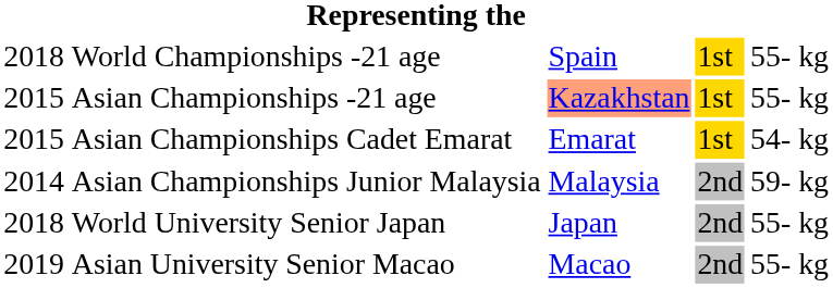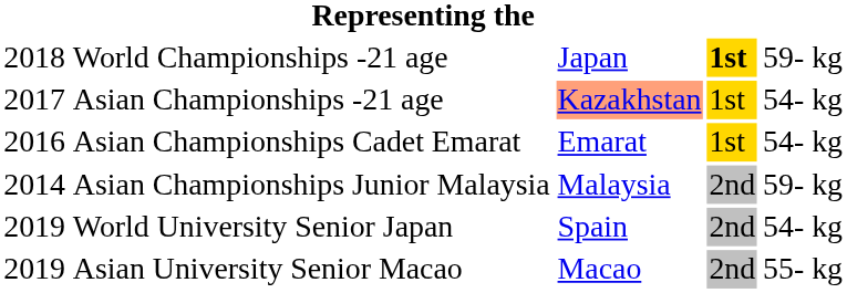 <table>
 <tr>
 <th colspan="6">Representing the </th>
 </tr>
 <tr>
 <td>2018</td>
 <td>World Championships -21 age</td>
-<td><a href='#'>Spain</a></td>
-<td bgcolor=gold>1st</td>
-<td>55- kg</td>
+<td><a href='#'>Japan</a></td>
+<td bgcolor=gold><strong>1st</strong></td>
+<td>59- kg</td>
 </tr>
 <tr>
-<td>2015</td>
+<td>2017</td>
 <td>Asian Championships -21 age</td>
 <td style="background: lightsalmon;"><a href='#'>Kazakhstan</a></td>
 <td bgcolor=gold>1st</td>
-<td>55- kg</td>
+<td>54- kg</td>
 </tr>
 <tr>
-<td>2015</td>
+<td>2016</td>
 <td>Asian Championships Cadet Emarat</td>
 <td><a href='#'>Emarat</a></td>
 <td bgcolor=gold>1st</td>
 <td>54- kg</td>
 </tr>
 <tr>
 <td>2014</td>
 <td>Asian Championships Junior Malaysia</td>
 <td><a href='#'>Malaysia</a></td>
 <td style="background:silver;">2nd</td>
 <td>59- kg</td>
 </tr>
 <tr>
-<td>2018</td>
+<td>2019</td>
 <td>World University Senior Japan</td>
-<td><a href='#'>Japan</a></td>
+<td><a href='#'>Spain</a></td>
 <td style="background:silver;">2nd</td>
-<td>55- kg</td>
+<td>54- kg</td>
 </tr>
 <tr>
 <td>2019</td>
 <td>Asian University Senior Macao</td>
 <td><a href='#'>Macao</a></td>
 <td style="background:silver;">2nd</td>
 <td>55- kg</td>
 </tr>
 </table>
